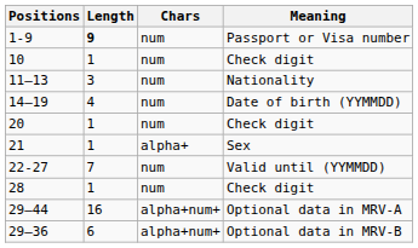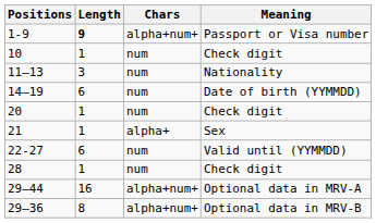 <table class="wikitable">
 <tr>
 <th>Positions</th>
 <th>Length</th>
 <th>Chars</th>
 <th>Meaning</th>
 </tr>
 <tr>
 <td>1-9</td>
 <td><strong>9</strong></td>
-<td>num</td>
+<td>alpha+num+</td>
 <td>Passport or Visa number</td>
 </tr>
 <tr>
 <td>10</td>
 <td>1</td>
 <td>num</td>
 <td>Check digit</td>
 </tr>
 <tr>
 <td>11–13</td>
 <td>3</td>
 <td>num</td>
 <td>Nationality</td>
 </tr>
 <tr>
 <td>14–19</td>
-<td>4</td>
+<td>6</td>
 <td>num</td>
 <td>Date of birth (YYMMDD)</td>
 </tr>
 <tr>
 <td>20</td>
 <td>1</td>
 <td>num</td>
 <td>Check digit</td>
 </tr>
 <tr>
 <td>21</td>
 <td>1</td>
 <td>alpha+</td>
 <td>Sex</td>
 </tr>
 <tr>
 <td>22-27</td>
-<td>7</td>
+<td>6</td>
 <td>num</td>
 <td>Valid until (YYMMDD)</td>
 </tr>
 <tr>
 <td>28</td>
 <td>1</td>
 <td>num</td>
 <td>Check digit</td>
 </tr>
 <tr>
 <td>29–44</td>
 <td>16</td>
 <td>alpha+num+</td>
 <td>Optional data in MRV-A</td>
 </tr>
 <tr>
 <td>29–36</td>
-<td>6</td>
+<td>8</td>
 <td>alpha+num+</td>
 <td>Optional data in MRV-B</td>
 </tr>
 </table>
